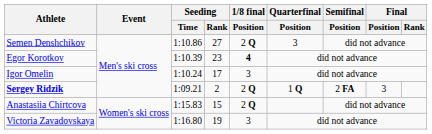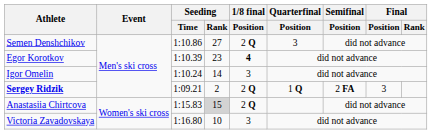 <table class="wikitable" style="font-size:90%">
 <tr>
 <th rowspan="2">Athlete</th>
 <th rowspan="2">Event</th>
 <th colspan="2">Seeding</th>
 <th>1/8 final</th>
 <th>Quarterfinal</th>
 <th>Semifinal</th>
 <th colspan=2>Final</th>
 </tr>
 <tr style="font-size:95%">
 <th>Time</th>
 <th>Rank</th>
 <th>Position</th>
 <th>Position</th>
 <th>Position</th>
 <th>Position</th>
 <th>Rank</th>
 </tr>
 <tr align=center>
 <td align=left><a href='#'>Semen Denshchikov</a></td>
 <td align="left" rowspan=4><a href='#'>Men's ski cross</a></td>
 <td>1:10.86</td>
 <td>27</td>
 <td>2 <strong>Q</strong></td>
 <td>3</td>
 <td colspan=3>did not advance</td>
 </tr>
 <tr align=center>
 <td align=left><a href='#'>Egor Korotkov</a></td>
 <td>1:10.39</td>
 <td>23</td>
 <td><strong>4</strong></td>
 <td colspan=4>did not advance</td>
 </tr>
 <tr align=center>
 <td align=left><a href='#'>Igor Omelin</a></td>
 <td>1:10.24</td>
-<td>17</td>
+<td>14</td>
 <td>3</td>
 <td colspan=4>did not advance</td>
 </tr>
 <tr align=center>
 <td align=left><strong><a href='#'>Sergey Ridzik</a></strong></td>
 <td>1:09.21</td>
 <td>2</td>
 <td>2 <strong>Q</strong></td>
 <td>1 <strong>Q</strong></td>
 <td>2 <strong>FA</strong></td>
 <td>3</td>
 <td></td>
 </tr>
 <tr align=center>
 <td align=left><a href='#'>Anastasiia Chirtcova</a></td>
 <td align=left rowspan=2><a href='#'>Women's ski cross</a></td>
 <td>1:15.83</td>
-<td>15</td>
+<td style="background: lightgrey;">15</td>
 <td>2 <strong>Q</strong></td>
 <td></td>
 <td colspan=3>did not advance</td>
 </tr>
 <tr align=center>
 <td align=left><a href='#'>Victoria Zavadovskaya</a></td>
 <td>1:16.80</td>
-<td>19</td>
+<td>10</td>
 <td>3</td>
 <td colspan=4>did not advance</td>
 </tr>
 </table>
